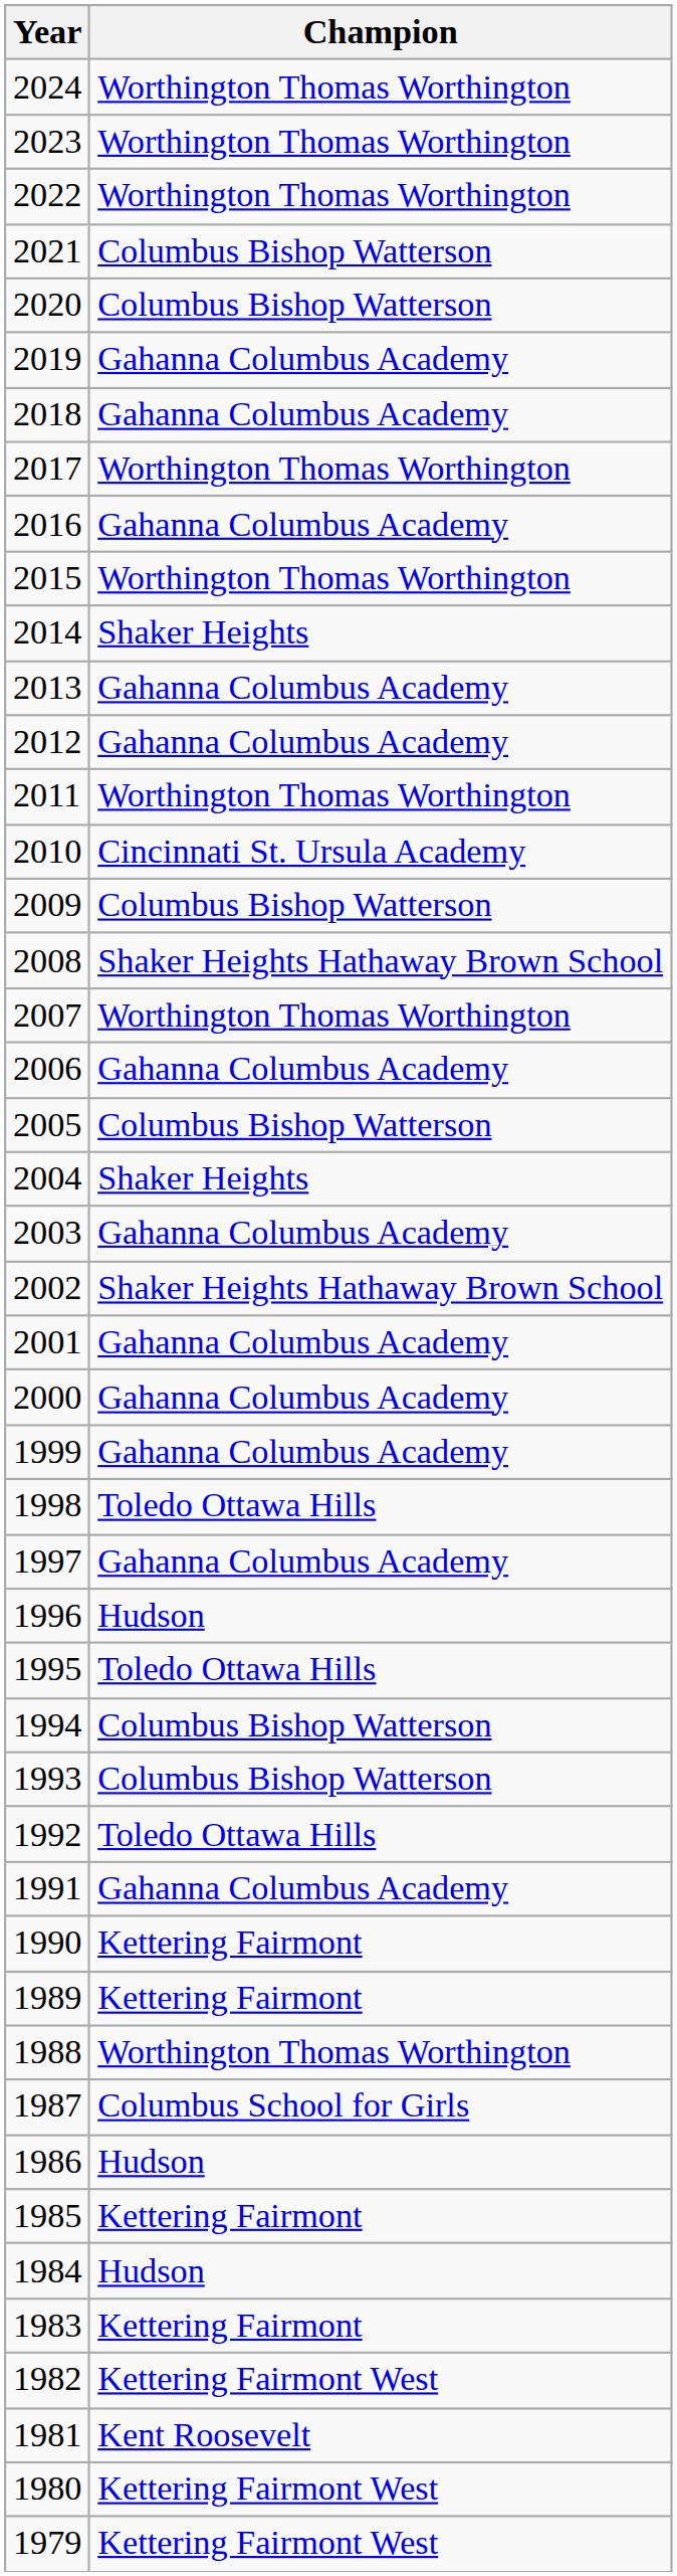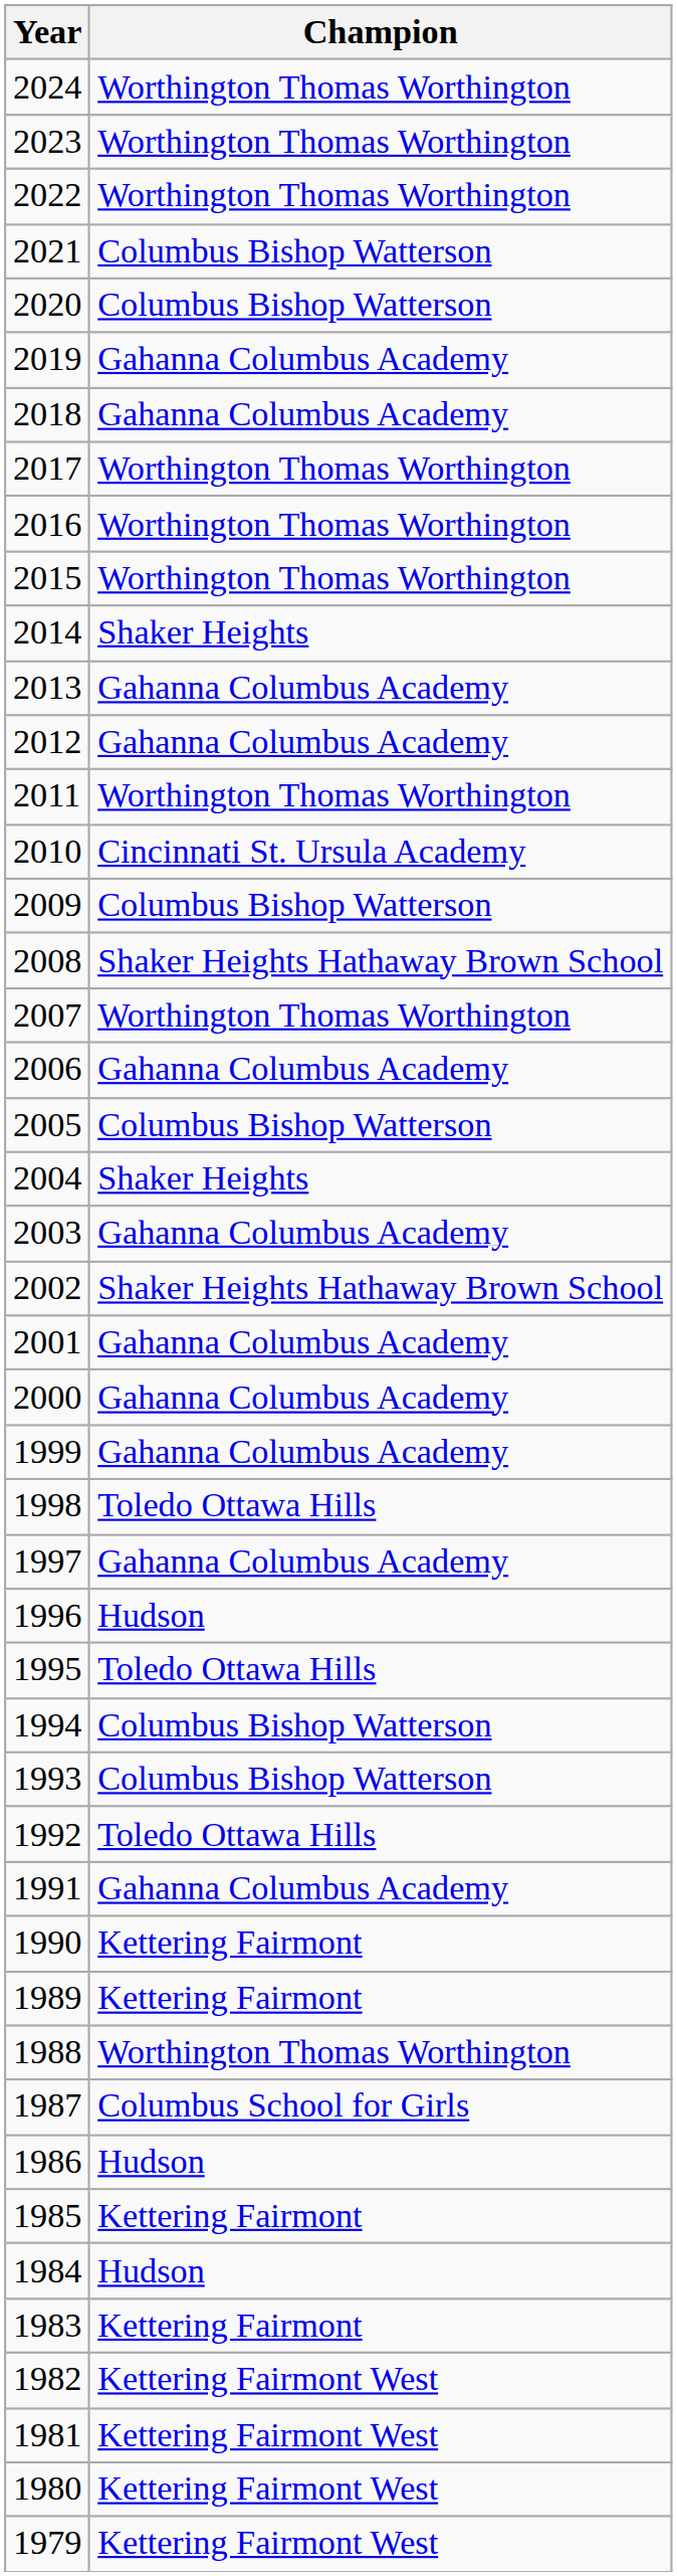 <table class="wikitable">
 <tr>
 <th>Year</th>
 <th>Champion</th>
 </tr>
 <tr>
 <td>2024</td>
 <td><a href='#'>Worthington Thomas Worthington</a></td>
 </tr>
 <tr>
 <td>2023</td>
 <td><a href='#'>Worthington Thomas Worthington</a></td>
 </tr>
 <tr>
 <td>2022</td>
 <td><a href='#'>Worthington Thomas Worthington</a></td>
 </tr>
 <tr>
 <td>2021</td>
 <td><a href='#'>Columbus Bishop Watterson</a></td>
 </tr>
 <tr>
 <td>2020</td>
 <td><a href='#'>Columbus Bishop Watterson</a></td>
 </tr>
 <tr>
 <td>2019</td>
 <td><a href='#'>Gahanna Columbus Academy</a></td>
 </tr>
 <tr>
 <td>2018</td>
 <td><a href='#'>Gahanna Columbus Academy</a></td>
 </tr>
 <tr>
 <td>2017</td>
 <td><a href='#'>Worthington Thomas Worthington</a></td>
 </tr>
 <tr>
 <td>2016</td>
-<td><a href='#'>Gahanna Columbus Academy</a></td>
+<td><a href='#'>Worthington Thomas Worthington</a></td>
 </tr>
 <tr>
 <td>2015</td>
 <td><a href='#'>Worthington Thomas Worthington</a></td>
 </tr>
 <tr>
 <td>2014</td>
 <td><a href='#'>Shaker Heights</a></td>
 </tr>
 <tr>
 <td>2013</td>
 <td><a href='#'>Gahanna Columbus Academy</a></td>
 </tr>
 <tr>
 <td>2012</td>
 <td><a href='#'>Gahanna Columbus Academy</a></td>
 </tr>
 <tr>
 <td>2011</td>
 <td><a href='#'>Worthington Thomas Worthington</a></td>
 </tr>
 <tr>
 <td>2010</td>
 <td><a href='#'>Cincinnati St. Ursula Academy</a></td>
 </tr>
 <tr>
 <td>2009</td>
 <td><a href='#'>Columbus Bishop Watterson</a></td>
 </tr>
 <tr>
 <td>2008</td>
 <td><a href='#'>Shaker Heights Hathaway Brown School</a></td>
 </tr>
 <tr>
 <td>2007</td>
 <td><a href='#'>Worthington Thomas Worthington</a></td>
 </tr>
 <tr>
 <td>2006</td>
 <td><a href='#'>Gahanna Columbus Academy</a></td>
 </tr>
 <tr>
 <td>2005</td>
 <td><a href='#'>Columbus Bishop Watterson</a></td>
 </tr>
 <tr>
 <td>2004</td>
 <td><a href='#'>Shaker Heights</a></td>
 </tr>
 <tr>
 <td>2003</td>
 <td><a href='#'>Gahanna Columbus Academy</a></td>
 </tr>
 <tr>
 <td>2002</td>
 <td><a href='#'>Shaker Heights Hathaway Brown School</a></td>
 </tr>
 <tr>
 <td>2001</td>
 <td><a href='#'>Gahanna Columbus Academy</a></td>
 </tr>
 <tr>
 <td>2000</td>
 <td><a href='#'>Gahanna Columbus Academy</a></td>
 </tr>
 <tr>
 <td>1999</td>
 <td><a href='#'>Gahanna Columbus Academy</a></td>
 </tr>
 <tr>
 <td>1998</td>
 <td><a href='#'>Toledo Ottawa Hills</a></td>
 </tr>
 <tr>
 <td>1997</td>
 <td><a href='#'>Gahanna Columbus Academy</a></td>
 </tr>
 <tr>
 <td>1996</td>
 <td><a href='#'>Hudson</a></td>
 </tr>
 <tr>
 <td>1995</td>
 <td><a href='#'>Toledo Ottawa Hills</a></td>
 </tr>
 <tr>
 <td>1994</td>
 <td><a href='#'>Columbus Bishop Watterson</a></td>
 </tr>
 <tr>
 <td>1993</td>
 <td><a href='#'>Columbus Bishop Watterson</a></td>
 </tr>
 <tr>
 <td>1992</td>
 <td><a href='#'>Toledo Ottawa Hills</a></td>
 </tr>
 <tr>
 <td>1991</td>
 <td><a href='#'>Gahanna Columbus Academy</a></td>
 </tr>
 <tr>
 <td>1990</td>
 <td><a href='#'>Kettering Fairmont</a></td>
 </tr>
 <tr>
 <td>1989</td>
 <td><a href='#'>Kettering Fairmont</a></td>
 </tr>
 <tr>
 <td>1988</td>
 <td><a href='#'>Worthington Thomas Worthington</a></td>
 </tr>
 <tr>
 <td>1987</td>
 <td><a href='#'>Columbus School for Girls</a></td>
 </tr>
 <tr>
 <td>1986</td>
 <td><a href='#'>Hudson</a></td>
 </tr>
 <tr>
 <td>1985</td>
 <td><a href='#'>Kettering Fairmont</a></td>
 </tr>
 <tr>
 <td>1984</td>
 <td><a href='#'>Hudson</a></td>
 </tr>
 <tr>
 <td>1983</td>
 <td><a href='#'>Kettering Fairmont</a></td>
 </tr>
 <tr>
 <td>1982</td>
 <td><a href='#'>Kettering Fairmont West</a></td>
 </tr>
 <tr>
 <td>1981</td>
-<td><a href='#'>Kent Roosevelt</a></td>
+<td><a href='#'>Kettering Fairmont West</a></td>
 </tr>
 <tr>
 <td>1980</td>
 <td><a href='#'>Kettering Fairmont West</a></td>
 </tr>
 <tr>
 <td>1979</td>
 <td><a href='#'>Kettering Fairmont West</a></td>
 </tr>
 </table>
